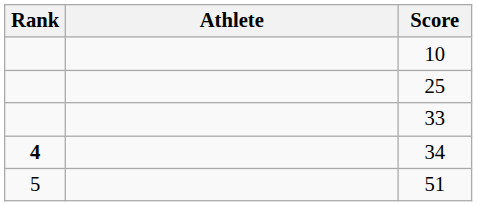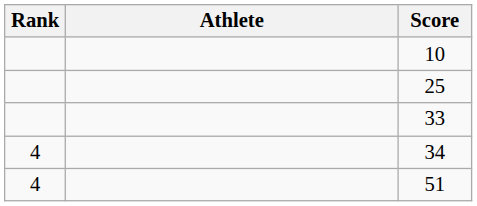 <table class=wikitable style="text-align:center">
 <tr>
 <th width=40>Rank</th>
 <th width=250>Athlete</th>
 <th width=50>Score</th>
 </tr>
 <tr>
 <td></td>
 <td style="text-align:left"></td>
 <td>10</td>
 </tr>
 <tr>
 <td></td>
 <td style="text-align:left"></td>
 <td>25</td>
 </tr>
 <tr>
 <td></td>
 <td style="text-align:left"></td>
 <td>33</td>
 </tr>
 <tr>
-<td><strong>4</strong></td>
+<td>4</td>
 <td style="text-align:left"></td>
 <td>34</td>
 </tr>
 <tr>
-<td>5</td>
+<td>4</td>
 <td style="text-align:left"></td>
 <td>51</td>
 </tr>
 </table>
